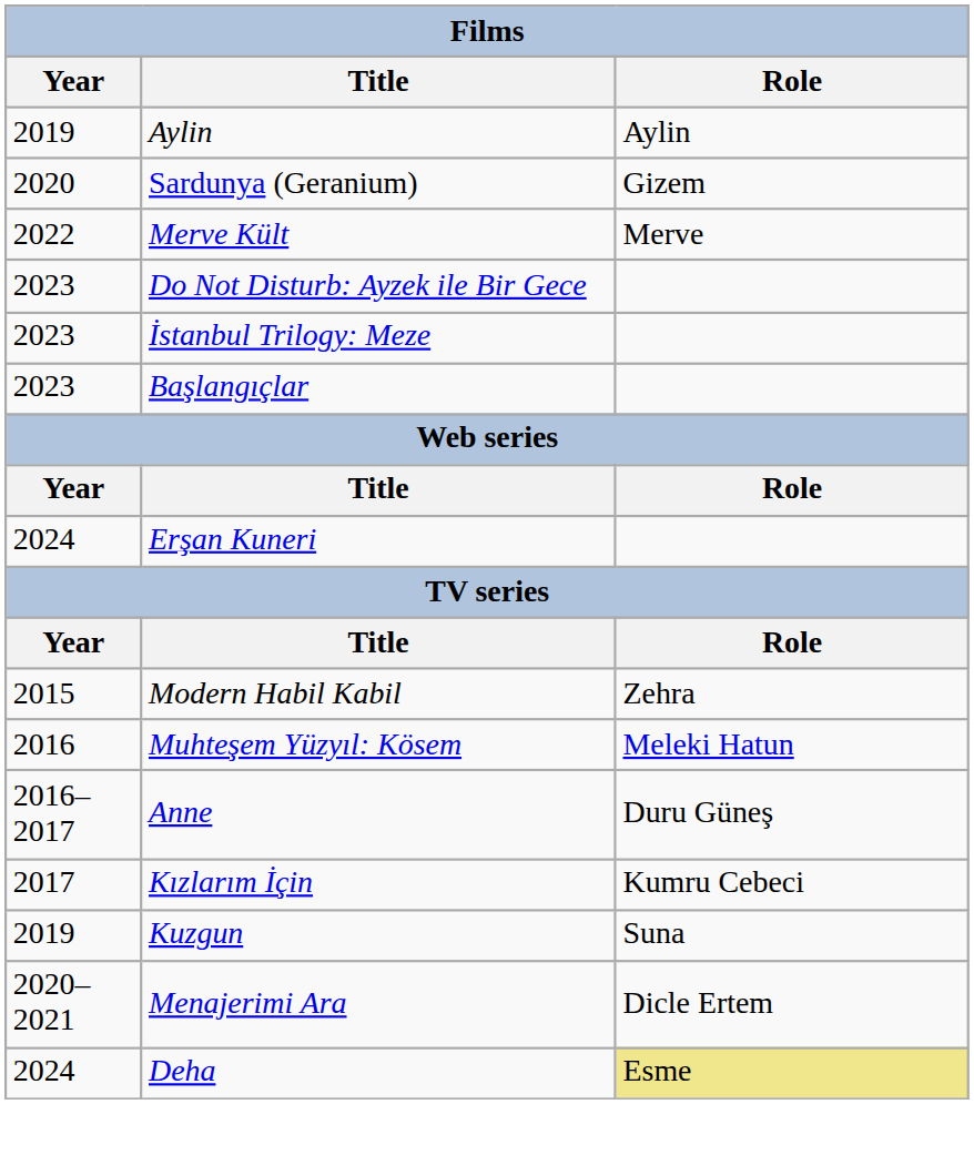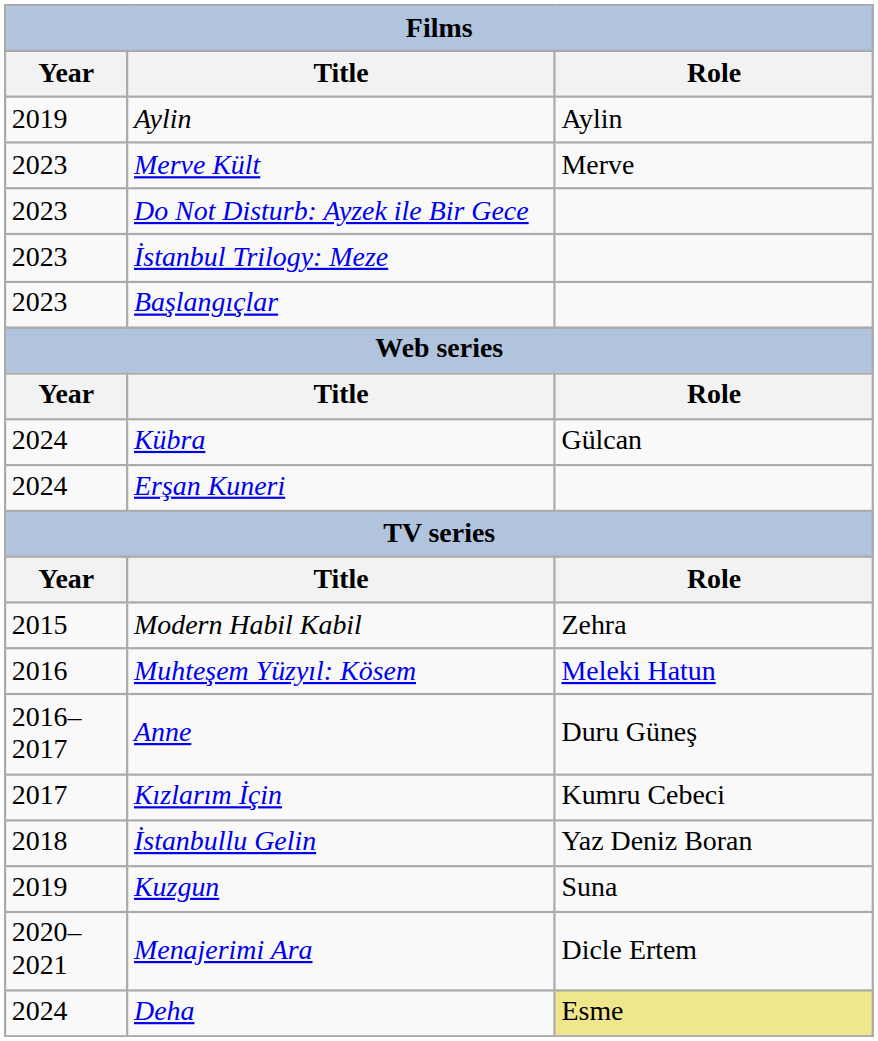 <table class="wikitable" style="font-size:80%">
 <tr>
 <th colspan="3" style="background:LightSteelBlue">Films</th>
 </tr>
 <tr>
 <th width="50">Year</th>
 <th width="190">Title</th>
 <th width="140">Role</th>
 </tr>
 <tr>
 <td>2019</td>
 <td><em>Aylin</em></td>
 <td>Aylin</td>
 </tr>
 <tr>
-<td>2020</td>
-<td><a href='#'>Sardunya</a> (Geranium)</td>
-<td>Gizem</td>
-</tr>
-<tr>
-<td>2022</td>
+<td>2023</td>
 <td><em><a href='#'>Merve Kült</a></em></td>
 <td>Merve</td>
 </tr>
 <tr>
 <td>2023</td>
 <td><em><a href='#'>Do Not Disturb: Ayzek ile Bir Gece</a></em></td>
 <td></td>
 </tr>
 <tr>
 <td>2023</td>
 <td><em><a href='#'>İstanbul Trilogy: Meze</a></em></td>
 <td></td>
 </tr>
 <tr>
 <td>2023</td>
 <td><em><a href='#'>Başlangıçlar</a></em></td>
 <td></td>
 </tr>
 <tr>
 <th colspan="3" style="background:LightSteelBlue">Web series</th>
 </tr>
 <tr>
 <th width="50">Year</th>
 <th width="190">Title</th>
 <th width="140">Role</th>
+</tr>
+<tr>
+<td>2024</td>
+<td><em><a href='#'>Kübra</a></em></td>
+<td>Gülcan</td>
 </tr>
 <tr>
 <td>2024</td>
 <td><em><a href='#'>Erşan Kuneri</a></em></td>
 <td></td>
 </tr>
 <tr>
 <th colspan="3" style="background:LightSteelBlue">TV series</th>
 </tr>
 <tr>
 <th width="50">Year</th>
 <th width="190">Title</th>
 <th width="140">Role</th>
 </tr>
 <tr>
 <td>2015</td>
 <td><em>Modern Habil Kabil</em></td>
 <td>Zehra</td>
 </tr>
 <tr>
 <td>2016</td>
 <td><em><a href='#'>Muhteşem Yüzyıl: Kösem</a></em></td>
 <td><a href='#'>Meleki Hatun</a></td>
 </tr>
 <tr>
 <td>2016–2017</td>
 <td><em><a href='#'>Anne</a></em></td>
 <td>Duru Güneş</td>
 </tr>
 <tr>
 <td>2017</td>
 <td><em><a href='#'>Kızlarım İçin</a></em></td>
 <td>Kumru Cebeci</td>
 </tr>
 <tr>
+<td>2018</td>
+<td><em><a href='#'>İstanbullu Gelin</a></em></td>
+<td>Yaz Deniz Boran</td>
+</tr>
+<tr>
 <td>2019</td>
 <td><em><a href='#'>Kuzgun</a></em></td>
 <td>Suna</td>
 </tr>
 <tr>
 <td>2020–2021</td>
 <td><em><a href='#'>Menajerimi Ara</a></em></td>
 <td>Dicle Ertem</td>
 </tr>
 <tr>
 <td>2024</td>
 <td><em><a href='#'>Deha</a></em></td>
 <td style="background: khaki;">Esme</td>
 </tr>
 </table>
